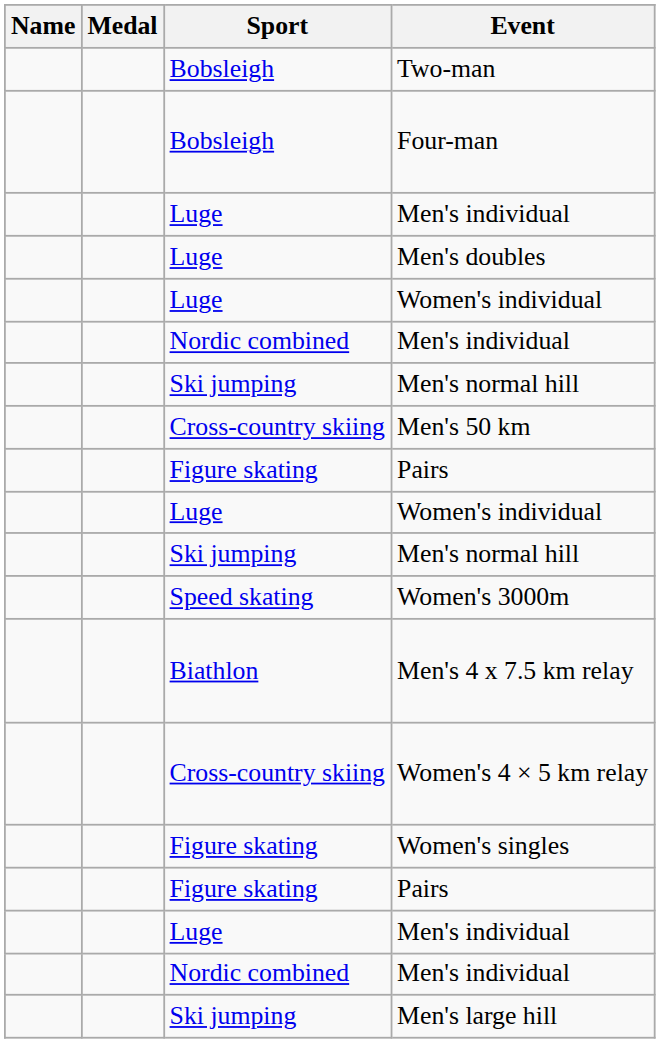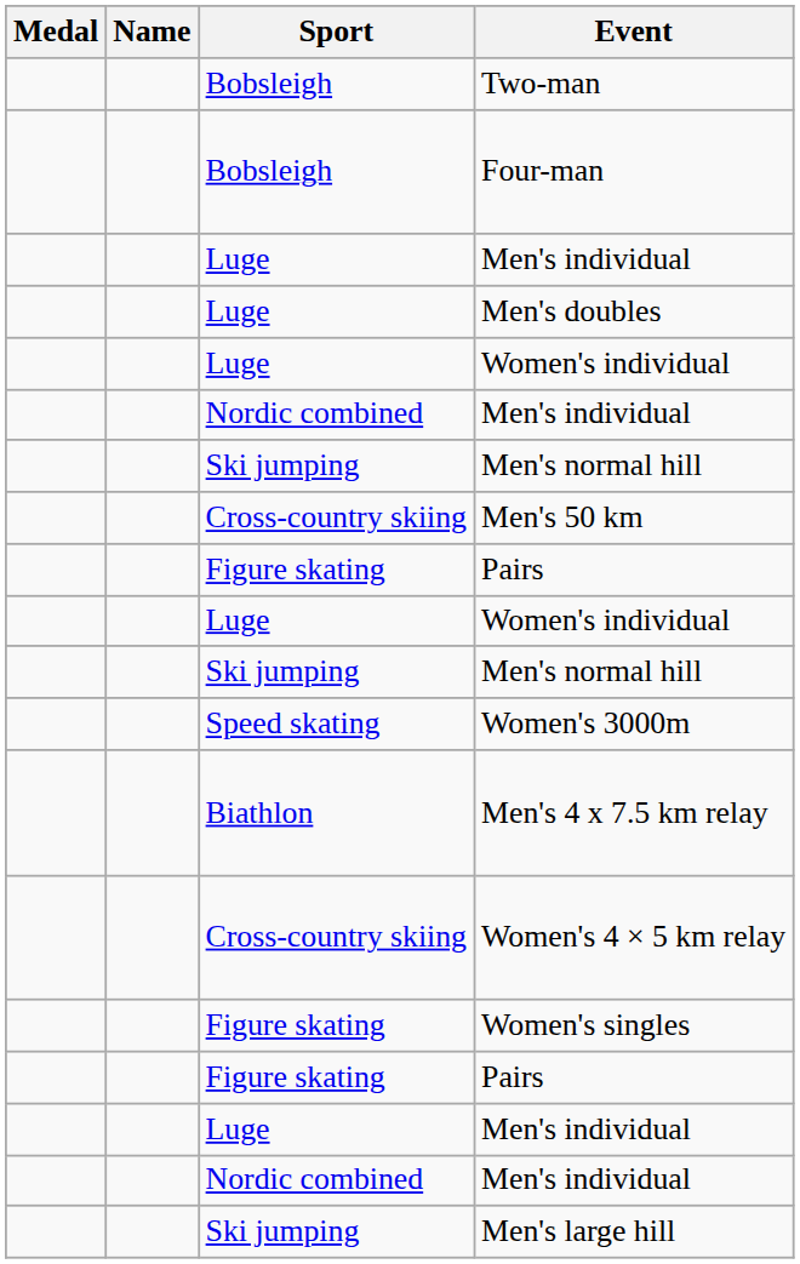 <table class="wikitable sortable" style="font-size:90%">
 <tr>
+<th>Medal</th>
 <th>Name</th>
-<th>Medal</th>
 <th>Sport</th>
 <th>Event</th>
 </tr>
 <tr>
+<td></td>
 <td> <br> </td>
-<td></td>
 <td><a href='#'>Bobsleigh</a></td>
 <td>Two-man</td>
 </tr>
 <tr>
+<td></td>
 <td> <br>  <br>  <br> </td>
-<td></td>
 <td><a href='#'>Bobsleigh</a></td>
 <td>Four-man</td>
 </tr>
 <tr>
 <td></td>
 <td></td>
 <td><a href='#'>Luge</a></td>
 <td>Men's individual</td>
 </tr>
 <tr>
+<td></td>
 <td> <br> </td>
-<td></td>
 <td><a href='#'>Luge</a></td>
 <td>Men's doubles</td>
 </tr>
 <tr>
 <td></td>
 <td></td>
 <td><a href='#'>Luge</a></td>
 <td>Women's individual</td>
 </tr>
 <tr>
 <td></td>
 <td></td>
 <td><a href='#'>Nordic combined</a></td>
 <td>Men's individual</td>
 </tr>
 <tr>
 <td></td>
 <td></td>
 <td><a href='#'>Ski jumping</a></td>
 <td>Men's normal hill</td>
 </tr>
 <tr>
 <td></td>
 <td></td>
 <td><a href='#'>Cross-country skiing</a></td>
 <td>Men's 50 km</td>
 </tr>
 <tr>
+<td></td>
 <td> <br> </td>
-<td></td>
 <td><a href='#'>Figure skating</a></td>
 <td>Pairs</td>
 </tr>
 <tr>
 <td></td>
 <td></td>
 <td><a href='#'>Luge</a></td>
 <td>Women's individual</td>
 </tr>
 <tr>
 <td></td>
 <td></td>
 <td><a href='#'>Ski jumping</a></td>
 <td>Men's normal hill</td>
 </tr>
 <tr>
 <td></td>
 <td></td>
 <td><a href='#'>Speed skating</a></td>
 <td>Women's 3000m</td>
 </tr>
 <tr>
+<td></td>
 <td> <br>  <br>  <br> </td>
-<td></td>
 <td><a href='#'>Biathlon</a></td>
 <td>Men's 4 x 7.5 km relay</td>
 </tr>
 <tr>
+<td></td>
 <td> <br>  <br>  <br> </td>
-<td></td>
 <td><a href='#'>Cross-country skiing</a></td>
 <td>Women's 4 × 5 km relay</td>
 </tr>
 <tr>
 <td></td>
 <td></td>
 <td><a href='#'>Figure skating</a></td>
 <td>Women's singles</td>
 </tr>
 <tr>
+<td></td>
 <td> <br> </td>
-<td></td>
 <td><a href='#'>Figure skating</a></td>
 <td>Pairs</td>
 </tr>
 <tr>
 <td></td>
 <td></td>
 <td><a href='#'>Luge</a></td>
 <td>Men's individual</td>
 </tr>
 <tr>
 <td></td>
 <td></td>
 <td><a href='#'>Nordic combined</a></td>
 <td>Men's individual</td>
 </tr>
 <tr>
 <td></td>
 <td></td>
 <td><a href='#'>Ski jumping</a></td>
 <td>Men's large hill</td>
 </tr>
 </table>
